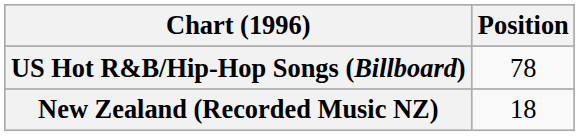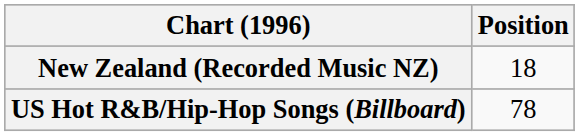 <table class="wikitable sortable plainrowheaders" style="text-align:center">
 <tr>
 <th scope="col">Chart (1996)</th>
 <th scope="col">Position</th>
 </tr>
 <tr>
+<th scope="row">New Zealand (Recorded Music NZ)</th>
+<td>18</td>
+</tr>
+<tr>
 <th scope="row">US Hot R&B/Hip-Hop Songs (<em>Billboard</em>)</th>
 <td>78</td>
 </tr>
-<tr>
-<th scope="row">New Zealand (Recorded Music NZ)</th>
-<td>18</td>
-</tr>
 </table>
